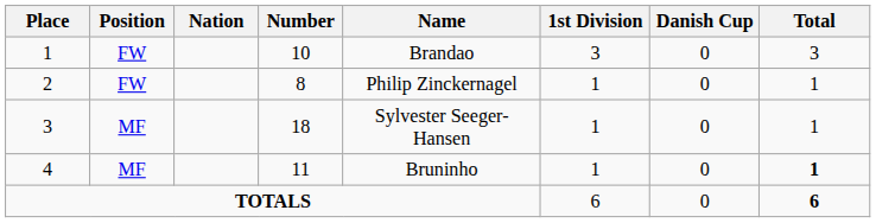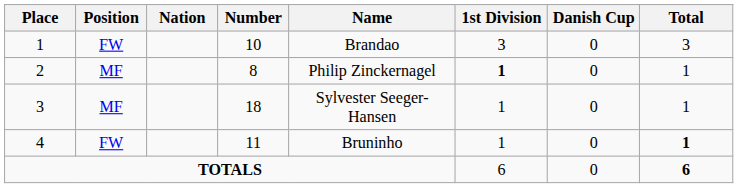 <table class="wikitable" style="font-size: 95%; text-align: center;">
 <tr>
 <th width=60>Place</th>
 <th width=60>Position</th>
 <th width=60>Nation</th>
 <th width=60>Number</th>
 <th width=150>Name</th>
 <th width=80>1st Division</th>
 <th width=80>Danish Cup</th>
 <th width=80><strong>Total</strong></th>
 </tr>
 <tr>
 <td>1</td>
 <td><a href='#'>FW</a></td>
 <td></td>
 <td>10</td>
 <td>Brandao</td>
 <td>3</td>
 <td>0</td>
 <td>3</td>
 </tr>
 <tr>
 <td>2</td>
-<td><a href='#'>FW</a></td>
+<td><a href='#'>MF</a></td>
 <td></td>
 <td>8</td>
 <td>Philip Zinckernagel</td>
-<td>1</td>
+<td><strong>1</strong></td>
 <td>0</td>
 <td>1</td>
 </tr>
 <tr>
 <td>3</td>
 <td><a href='#'>MF</a></td>
 <td></td>
 <td>18</td>
 <td>Sylvester Seeger-Hansen</td>
 <td>1</td>
 <td>0</td>
 <td>1</td>
 </tr>
 <tr>
 <td>4</td>
-<td><a href='#'>MF</a></td>
+<td><a href='#'>FW</a></td>
 <td></td>
 <td>11</td>
 <td>Bruninho</td>
 <td>1</td>
 <td>0</td>
 <td><strong>1</strong></td>
 </tr>
 <tr>
 <td colspan="5"><strong>TOTALS</strong></td>
 <td>6</td>
 <td>0</td>
 <td><strong>6</strong></td>
 </tr>
 </table>
